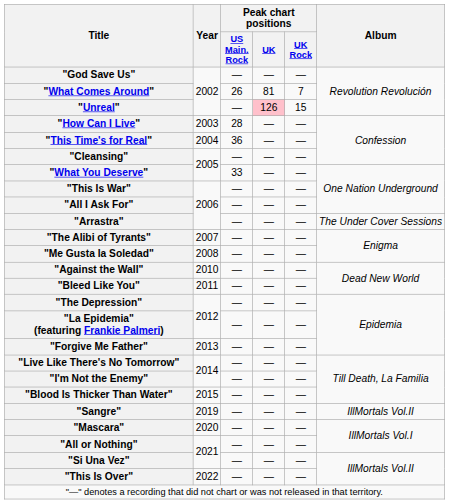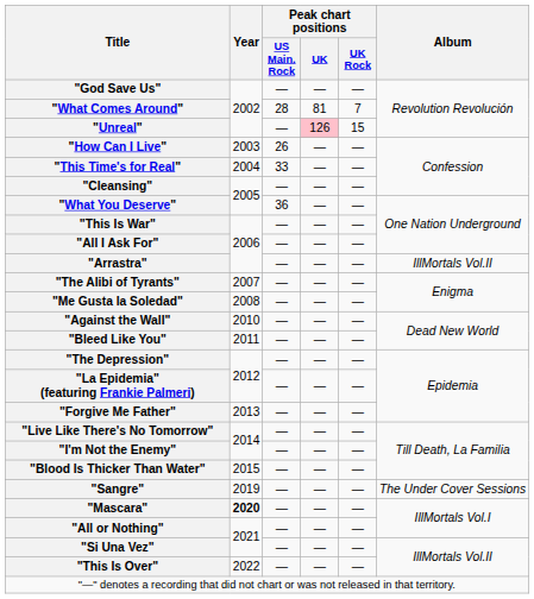 <table class="wikitable plainrowheaders" style="text-align:center;">
 <tr>
 <th scope="col" rowspan="2" style="width:18em;">Title</th>
 <th scope="col" rowspan="2">Year</th>
 <th scope="col" colspan="3">Peak chart positions</th>
 <th scope="col" rowspan="2">Album</th>
 </tr>
 <tr>
 <th scope="col" style="width:3em;font-size:90%;"><a href='#'>US<br>Main.<br>Rock</a><br></th>
 <th scope="col" style="width:3em;font-size:90%;"><a href='#'>UK</a><br></th>
 <th scope="col" style="width:3em;font-size:90%;"><a href='#'>UK<br>Rock</a><br></th>
 </tr>
 <tr>
 <th scope="row">"God Save Us"</th>
 <td rowspan="3">2002</td>
 <td>—</td>
 <td>—</td>
 <td>—</td>
 <td rowspan="3"><em>Revolution Revolución</em></td>
 </tr>
 <tr>
 <th scope="row">"<a href='#'>What Comes Around</a>"</th>
-<td>26</td>
+<td>28</td>
 <td>81</td>
 <td>7</td>
 </tr>
 <tr>
 <th scope="row">"<a href='#'>Unreal</a>"</th>
 <td>—</td>
 <td style="background: pink;">126</td>
 <td>15</td>
 </tr>
 <tr>
 <th scope="row">"<a href='#'>How Can I Live</a>"</th>
 <td>2003</td>
-<td>28</td>
+<td>26</td>
 <td>—</td>
 <td>—</td>
 <td rowspan="3"><em>Confession</em></td>
 </tr>
 <tr>
 <th scope="row">"<a href='#'>This Time's for Real</a>"</th>
 <td>2004</td>
-<td>36</td>
+<td>33</td>
 <td>—</td>
 <td>—</td>
 </tr>
 <tr>
 <th scope="row">"Cleansing"</th>
 <td rowspan="2">2005</td>
 <td>—</td>
 <td>—</td>
 <td>—</td>
 </tr>
 <tr>
 <th scope="row">"<a href='#'>What You Deserve</a>"</th>
-<td>33</td>
+<td>36</td>
 <td>—</td>
 <td>—</td>
 <td rowspan="3"><em>One Nation Underground</em></td>
 </tr>
 <tr>
 <th scope="row">"This Is War"</th>
 <td rowspan="3">2006</td>
 <td>—</td>
 <td>—</td>
 <td>—</td>
 </tr>
 <tr>
 <th scope="row">"All I Ask For"</th>
 <td>—</td>
 <td>—</td>
 <td>—</td>
 </tr>
 <tr>
 <th scope="row">"Arrastra"</th>
 <td>—</td>
 <td>—</td>
 <td>—</td>
-<td><em>The Under Cover Sessions</em></td>
+<td><em>IllMortals Vol.II</em></td>
 </tr>
 <tr>
 <th scope="row">"The Alibi of Tyrants"</th>
 <td>2007</td>
 <td>—</td>
 <td>—</td>
 <td>—</td>
 <td rowspan="2"><em>Enigma</em></td>
 </tr>
 <tr>
 <th scope="row">"Me Gusta la Soledad"</th>
 <td>2008</td>
 <td>—</td>
 <td>—</td>
 <td>—</td>
 </tr>
 <tr>
 <th scope="row">"Against the Wall"</th>
 <td>2010</td>
 <td>—</td>
 <td>—</td>
 <td>—</td>
 <td rowspan="2"><em>Dead New World</em></td>
 </tr>
 <tr>
 <th scope="row">"Bleed Like You"</th>
 <td>2011</td>
 <td>—</td>
 <td>—</td>
 <td>—</td>
 </tr>
 <tr>
 <th scope="row">"The Depression"</th>
 <td rowspan="2">2012</td>
 <td>—</td>
 <td>—</td>
 <td>—</td>
 <td rowspan="3"><em>Epidemia</em></td>
 </tr>
 <tr>
 <th scope="row">"La Epidemia"<br><span>(featuring <a href='#'>Frankie Palmeri</a>)</span></th>
 <td>—</td>
 <td>—</td>
 <td>—</td>
 </tr>
 <tr>
 <th scope="row">"Forgive Me Father"</th>
 <td>2013</td>
 <td>—</td>
 <td>—</td>
 <td>—</td>
 </tr>
 <tr>
 <th scope="row">"Live Like There's No Tomorrow"</th>
 <td rowspan="2">2014</td>
 <td>—</td>
 <td>—</td>
 <td>—</td>
 <td rowspan="3"><em>Till Death, La Familia</em></td>
 </tr>
 <tr>
 <th scope="row">"I'm Not the Enemy"</th>
 <td>—</td>
 <td>—</td>
 <td>—</td>
 </tr>
 <tr>
 <th scope="row">"Blood Is Thicker Than Water"</th>
 <td>2015</td>
 <td>—</td>
 <td>—</td>
 <td>—</td>
 </tr>
 <tr>
 <th scope="row">"Sangre"</th>
 <td>2019</td>
 <td>—</td>
 <td>—</td>
 <td>—</td>
-<td><em>IllMortals Vol.II</em></td>
+<td><em>The Under Cover Sessions</em></td>
 </tr>
 <tr>
 <th scope="row">"Mascara"</th>
-<td>2020</td>
+<td><strong>2020</strong></td>
 <td>—</td>
 <td>—</td>
 <td>—</td>
 <td rowspan=2><em>IllMortals Vol.I</em></td>
 </tr>
 <tr>
 <th scope="row">"All or Nothing"</th>
 <td rowspan="2">2021</td>
 <td>—</td>
 <td>—</td>
 <td>—</td>
 </tr>
 <tr>
 <th scope="row">"Si Una Vez"</th>
 <td>—</td>
 <td>—</td>
 <td>—</td>
 <td rowspan=2><em>IllMortals Vol.II</em></td>
 </tr>
 <tr>
 <th scope="row">"This Is Over"</th>
 <td>2022</td>
 <td>—</td>
 <td>—</td>
 <td>—</td>
 </tr>
 <tr>
 <td colspan="6" style="font-size:90%">"—" denotes a recording that did not chart or was not released in that territory.</td>
 </tr>
 </table>
